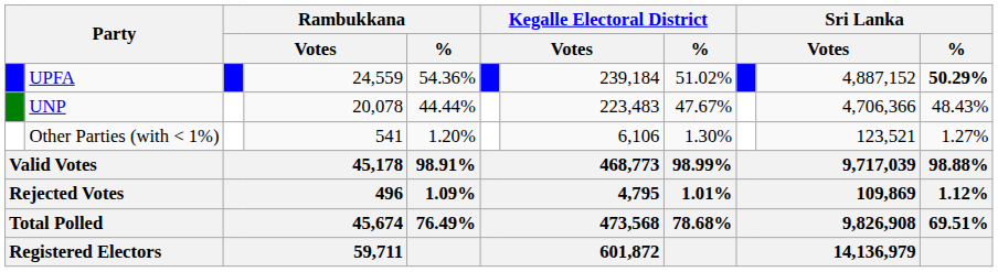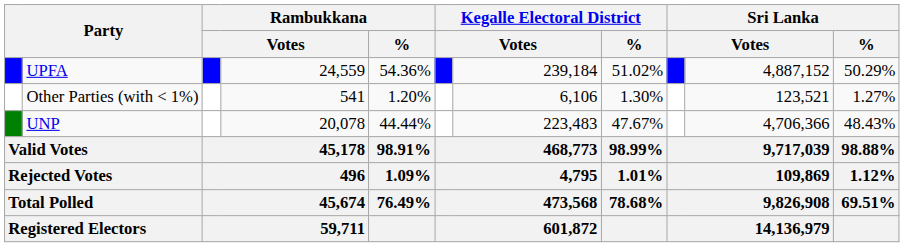 <table class="wikitable">
 <tr>
 <th colspan="2" width="144px"rowspan="2">Party</th>
 <th colspan="3" width="216px">Rambukkana</th>
 <th colspan="3" width="216px"><a href='#'>Kegalle Electoral District</a></th>
 <th colspan="3" width="216px">Sri Lanka</th>
 </tr>
 <tr>
 <th colspan="2" width="144px">Votes</th>
 <th>%</th>
 <th colspan="2" width="144px">Votes</th>
 <th>%</th>
 <th colspan="2" width="144px">Votes</th>
 <th>%</th>
 </tr>
 <tr>
 <td style="background-color:blue;" width="10px"></td>
 <td style="text-align:left;"><a href='#'>UPFA</a></td>
 <td style="background-color:blue;" width="10px"></td>
 <td style="text-align:right;">24,559</td>
 <td style="text-align:right;">54.36%</td>
 <td style="background-color:blue;" width="10px"></td>
 <td style="text-align:right;">239,184</td>
 <td style="text-align:right;">51.02%</td>
 <td style="background-color:blue;" width="10px"></td>
 <td style="text-align:right;">4,887,152</td>
-<td style="text-align:right;"><strong>50.29%</strong></td>
+<td style="text-align:right;">50.29%</td>
+</tr>
+<tr>
+<td style="background-color:white;" width="10px"></td>
+<td style="text-align:left;">Other Parties (with < 1%)</td>
+<td style="background-color:white;" width="10px"></td>
+<td style="text-align:right;">541</td>
+<td style="text-align:right;">1.20%</td>
+<td style="background-color:white;" width="10px"></td>
+<td style="text-align:right;">6,106</td>
+<td style="text-align:right;">1.30%</td>
+<td style="background-color:white;" width="10px"></td>
+<td style="text-align:right;">123,521</td>
+<td style="text-align:right;">1.27%</td>
 </tr>
 <tr>
 <td style="background-color:green;" width="10px"></td>
 <td style="text-align:left;"><a href='#'>UNP</a></td>
 <td style="background-color:white;" width="10px"></td>
 <td style="text-align:right;">20,078</td>
 <td style="text-align:right;">44.44%</td>
 <td style="background-color:white;" width="10px"></td>
 <td style="text-align:right;">223,483</td>
 <td style="text-align:right;">47.67%</td>
 <td style="background-color:white;" width="10px"></td>
 <td style="text-align:right;">4,706,366</td>
 <td style="text-align:right;">48.43%</td>
-</tr>
-<tr>
-<td style="background-color:white;" width="10px"></td>
-<td style="text-align:left;">Other Parties (with < 1%)</td>
-<td style="background-color:white;" width="10px"></td>
-<td style="text-align:right;">541</td>
-<td style="text-align:right;">1.20%</td>
-<td style="background-color:white;" width="10px"></td>
-<td style="text-align:right;">6,106</td>
-<td style="text-align:right;">1.30%</td>
-<td style="background-color:white;" width="10px"></td>
-<td style="text-align:right;">123,521</td>
-<td style="text-align:right;">1.27%</td>
 </tr>
 <tr>
 <th colspan="2" width="144px"style="text-align:left;">Valid Votes</th>
 <th style="text-align:right;"colspan="2" width="144px">45,178</th>
 <th style="text-align:right;">98.91%</th>
 <th style="text-align:right;"colspan="2" width="144px">468,773</th>
 <th style="text-align:right;">98.99%</th>
 <th style="text-align:right;"colspan="2" width="144px">9,717,039</th>
 <th style="text-align:right;">98.88%</th>
 </tr>
 <tr>
 <th colspan="2" width="144px"style="text-align:left;">Rejected Votes</th>
 <th style="text-align:right;"colspan="2" width="144px">496</th>
 <th style="text-align:right;">1.09%</th>
 <th style="text-align:right;"colspan="2" width="144px">4,795</th>
 <th style="text-align:right;">1.01%</th>
 <th style="text-align:right;"colspan="2" width="144px">109,869</th>
 <th style="text-align:right;">1.12%</th>
 </tr>
 <tr>
 <th colspan="2" width="144px"style="text-align:left;">Total Polled</th>
 <th style="text-align:right;"colspan="2" width="144px">45,674</th>
 <th style="text-align:right;">76.49%</th>
 <th style="text-align:right;"colspan="2" width="144px">473,568</th>
 <th style="text-align:right;">78.68%</th>
 <th style="text-align:right;"colspan="2" width="144px">9,826,908</th>
 <th style="text-align:right;">69.51%</th>
 </tr>
 <tr>
 <th colspan="2" width="144px"style="text-align:left;">Registered Electors</th>
 <th style="text-align:right;"colspan="2" width="144px">59,711</th>
 <th></th>
 <th style="text-align:right;"colspan="2" width="144px">601,872</th>
 <th></th>
 <th style="text-align:right;"colspan="2" width="144px">14,136,979</th>
 <th></th>
 </tr>
 </table>
